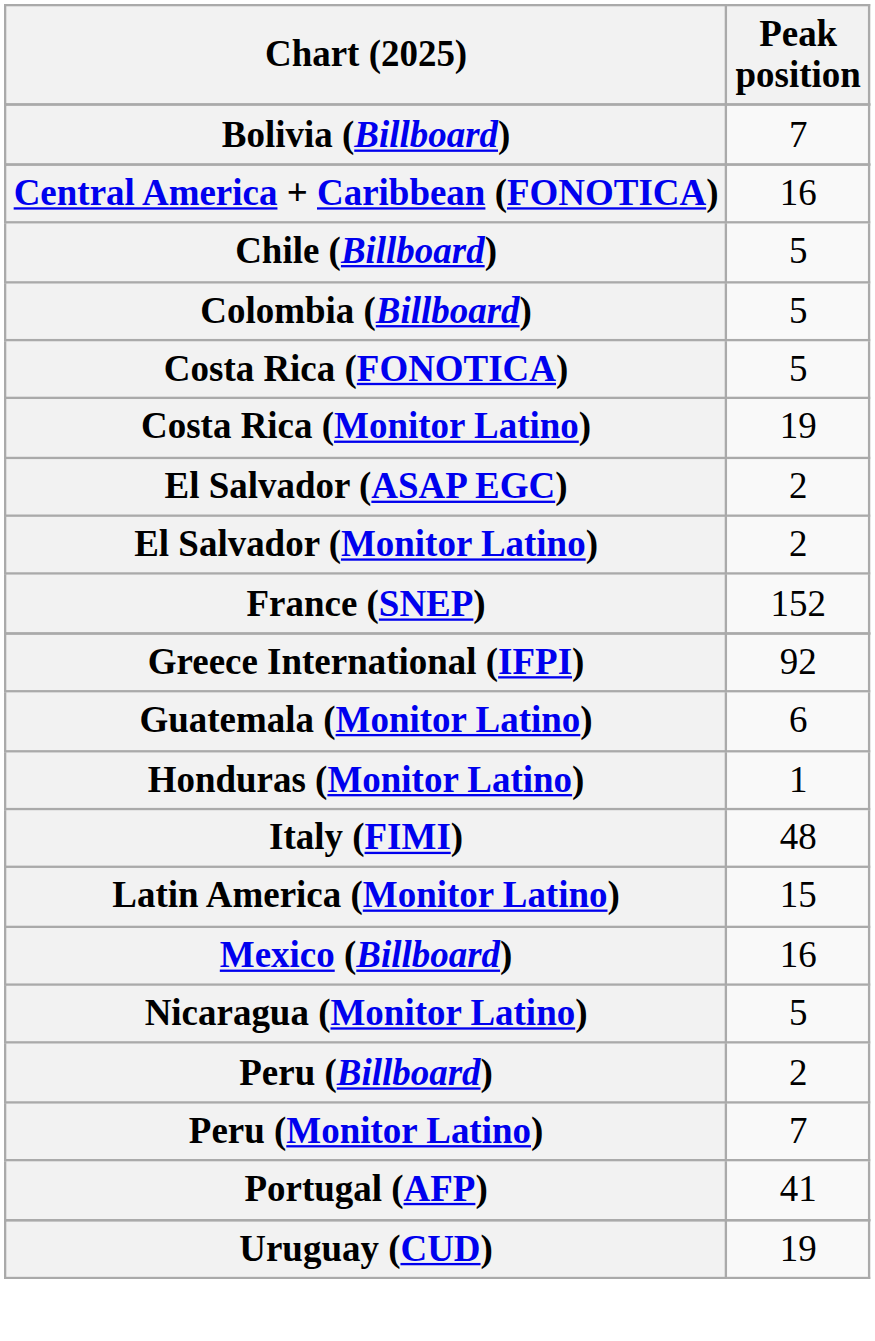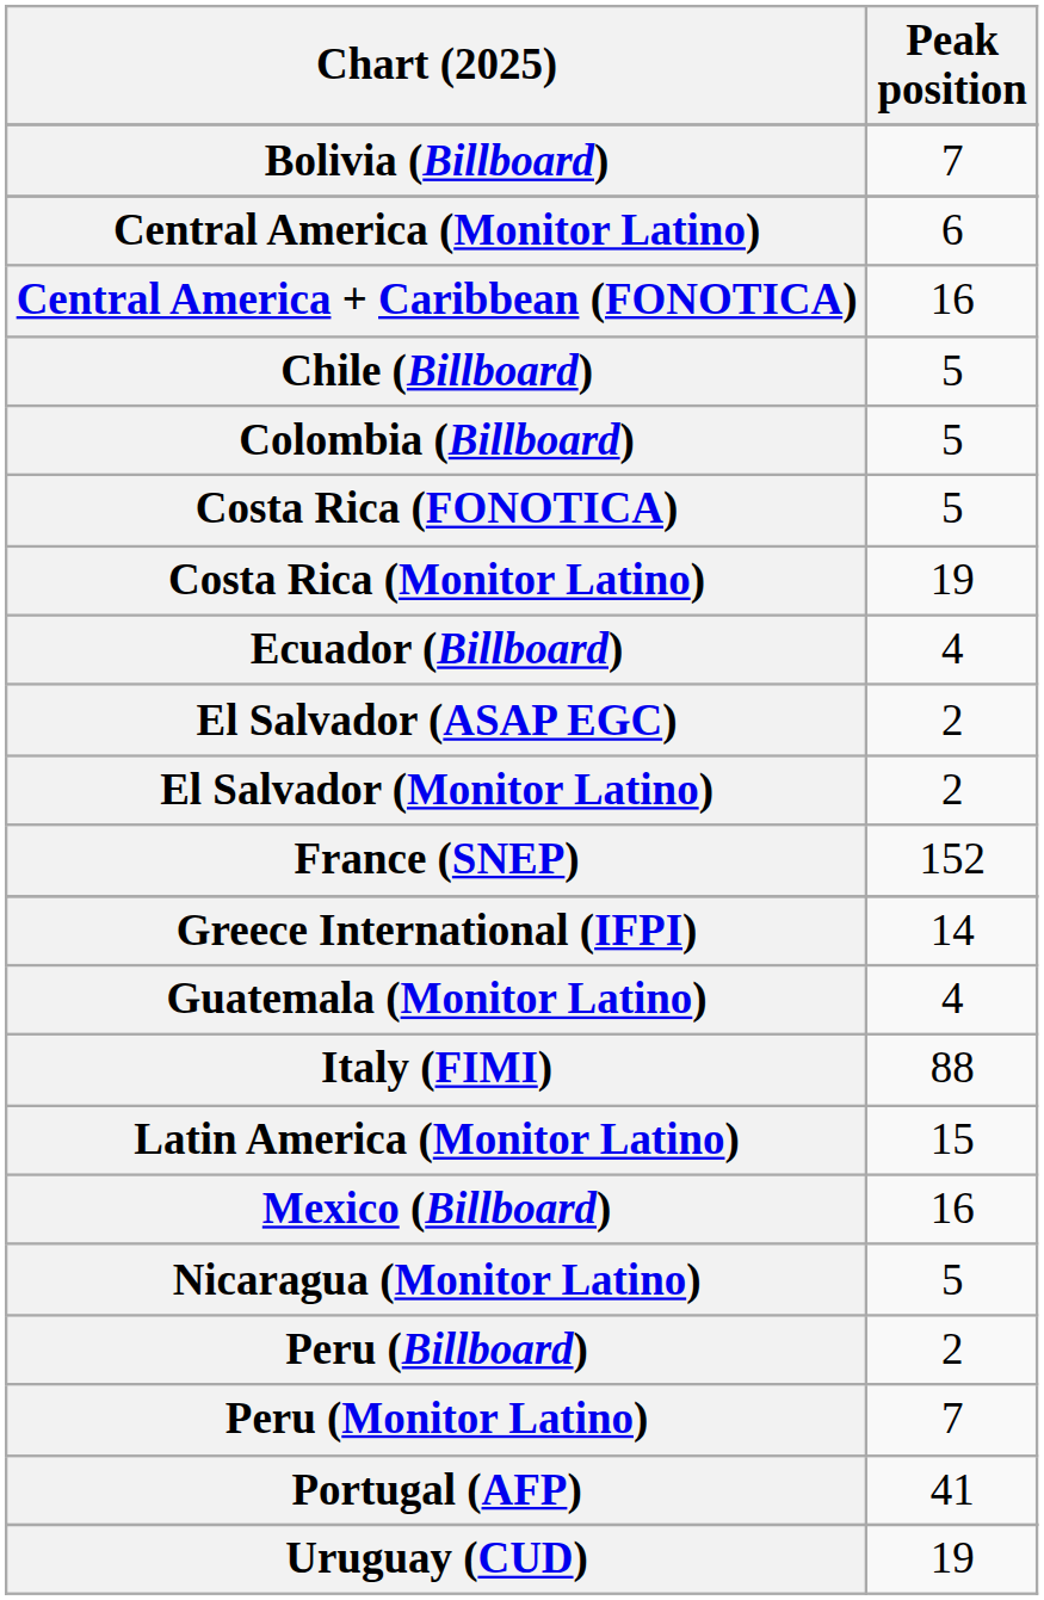 <table class="wikitable sortable plainrowheaders" style="text-align:center">
 <tr>
 <th scope="col">Chart (2025)</th>
 <th scope="col">Peak<br>position</th>
 </tr>
 <tr>
 </tr>
 <tr>
 <th scope="row">Bolivia (<em><a href='#'>Billboard</a></em>)</th>
 <td>7</td>
 </tr>
 <tr>
+</tr>
+<tr>
+<th scope="row">Central America (<a href='#'>Monitor Latino</a>)</th>
+<td>6</td>
 </tr>
 <tr>
 <th scope="row"><a href='#'>Central America</a> + <a href='#'>Caribbean</a> (<a href='#'>FONOTICA</a>)</th>
 <td>16</td>
 </tr>
 <tr>
 <th scope="row">Chile (<em><a href='#'>Billboard</a></em>)</th>
 <td>5</td>
 </tr>
 <tr>
 <th scope="row">Colombia (<em><a href='#'>Billboard</a></em>)</th>
 <td>5</td>
 </tr>
 <tr>
 <th scope="row">Costa Rica (<a href='#'>FONOTICA</a>)</th>
 <td>5</td>
 </tr>
 <tr>
 <th scope="row">Costa Rica (<a href='#'>Monitor Latino</a>)</th>
 <td>19</td>
 </tr>
 <tr>
+<th scope="row">Ecuador (<em><a href='#'>Billboard</a></em>)</th>
+<td>4</td>
+</tr>
+<tr>
 <th scope="row">El Salvador (<a href='#'>ASAP EGC</a>)</th>
 <td>2</td>
 </tr>
 <tr>
 <th scope="row">El Salvador (<a href='#'>Monitor Latino</a>)</th>
 <td>2</td>
 </tr>
 <tr>
 <th scope="row">France (<a href='#'>SNEP</a>)</th>
 <td>152</td>
 </tr>
 <tr>
 </tr>
 <tr>
 <th scope="row">Greece International (<a href='#'>IFPI</a>)</th>
-<td>92</td>
+<td>14</td>
 </tr>
 <tr>
 <th scope="row">Guatemala (<a href='#'>Monitor Latino</a>)</th>
-<td>6</td>
-</tr>
-<tr>
-<th scope="row">Honduras (<a href='#'>Monitor Latino</a>)</th>
-<td>1</td>
+<td>4</td>
 </tr>
 <tr>
 <th scope="row">Italy (<a href='#'>FIMI</a>)</th>
-<td>48</td>
+<td>88</td>
 </tr>
 <tr>
 <th scope="row">Latin America (<a href='#'>Monitor Latino</a>)</th>
 <td>15</td>
 </tr>
 <tr>
 <th scope="row"><a href='#'>Mexico</a> (<em><a href='#'>Billboard</a></em>)</th>
 <td>16</td>
 </tr>
 <tr>
 <th scope="row">Nicaragua (<a href='#'>Monitor Latino</a>)</th>
 <td>5</td>
 </tr>
 <tr>
 <th scope="row">Peru (<em><a href='#'>Billboard</a></em>)</th>
 <td>2</td>
 </tr>
 <tr>
 <th scope="row">Peru (<a href='#'>Monitor Latino</a>)</th>
 <td>7</td>
 </tr>
 <tr>
 <th scope="row">Portugal (<a href='#'>AFP</a>)</th>
 <td>41</td>
 </tr>
 <tr>
 </tr>
 <tr>
 </tr>
 <tr>
 </tr>
 <tr>
 </tr>
 <tr>
 </tr>
 <tr>
 </tr>
 <tr>
 <th scope="row">Uruguay (<a href='#'>CUD</a>)</th>
 <td>19</td>
 </tr>
 </table>
